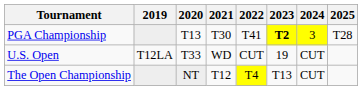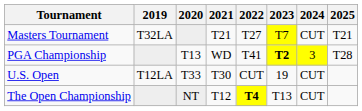 <table class="wikitable" style="font-size:95%;text-align:center;">
 <tr>
 <th>Tournament</th>
 <th>2019</th>
 <th>2020</th>
 <th>2021</th>
 <th>2022</th>
 <th>2023</th>
 <th>2024</th>
 <th>2025</th>
 </tr>
 <tr>
+<td align=left><a href='#'>Masters Tournament</a></td>
+<td>T32<span>LA</span></td>
+<td style="background:#eeeeee;"></td>
+<td>T21</td>
+<td>T27</td>
+<td style="background: yellow;">T7</td>
+<td>CUT</td>
+<td>T21</td>
+</tr>
+<tr>
 <td align=left><a href='#'>PGA Championship</a></td>
 <td style="background:#eeeeee;"></td>
 <td>T13</td>
-<td>T30</td>
+<td>WD</td>
 <td>T41</td>
 <td style="background: yellow;"><strong>T2</strong></td>
 <td style="background: yellow;">3</td>
 <td>T28</td>
 </tr>
 <tr>
 <td align=left><a href='#'>U.S. Open</a></td>
 <td>T12<span>LA</span></td>
 <td>T33</td>
-<td>WD</td>
+<td>T30</td>
 <td>CUT</td>
 <td>19</td>
 <td>CUT</td>
 <td></td>
 </tr>
 <tr>
 <td align=left><a href='#'>The Open Championship</a></td>
 <td style="background:#eeeeee;"></td>
 <td style="background:#eeeeee;">NT</td>
 <td>T12</td>
-<td style="background: yellow;">T4</td>
+<td style="background: yellow;"><strong>T4</strong></td>
 <td>T13</td>
 <td>CUT</td>
 <td></td>
 </tr>
 </table>
